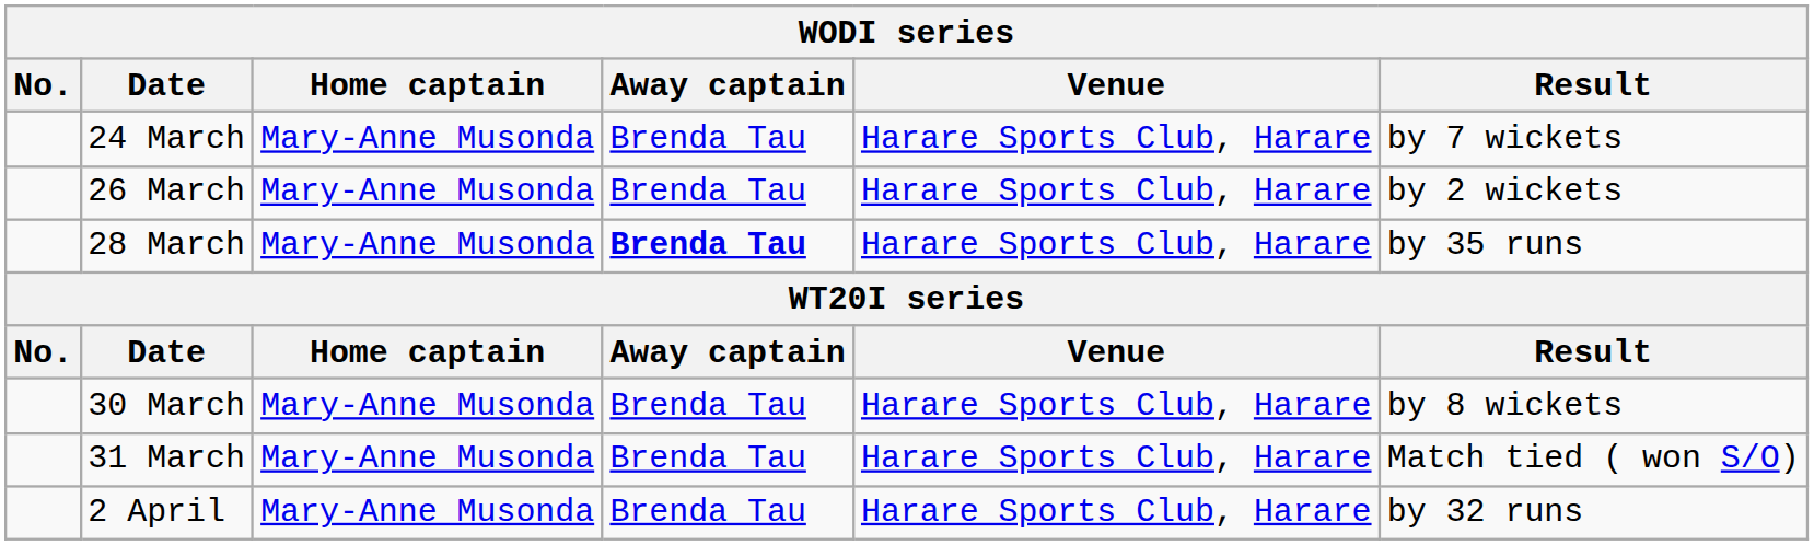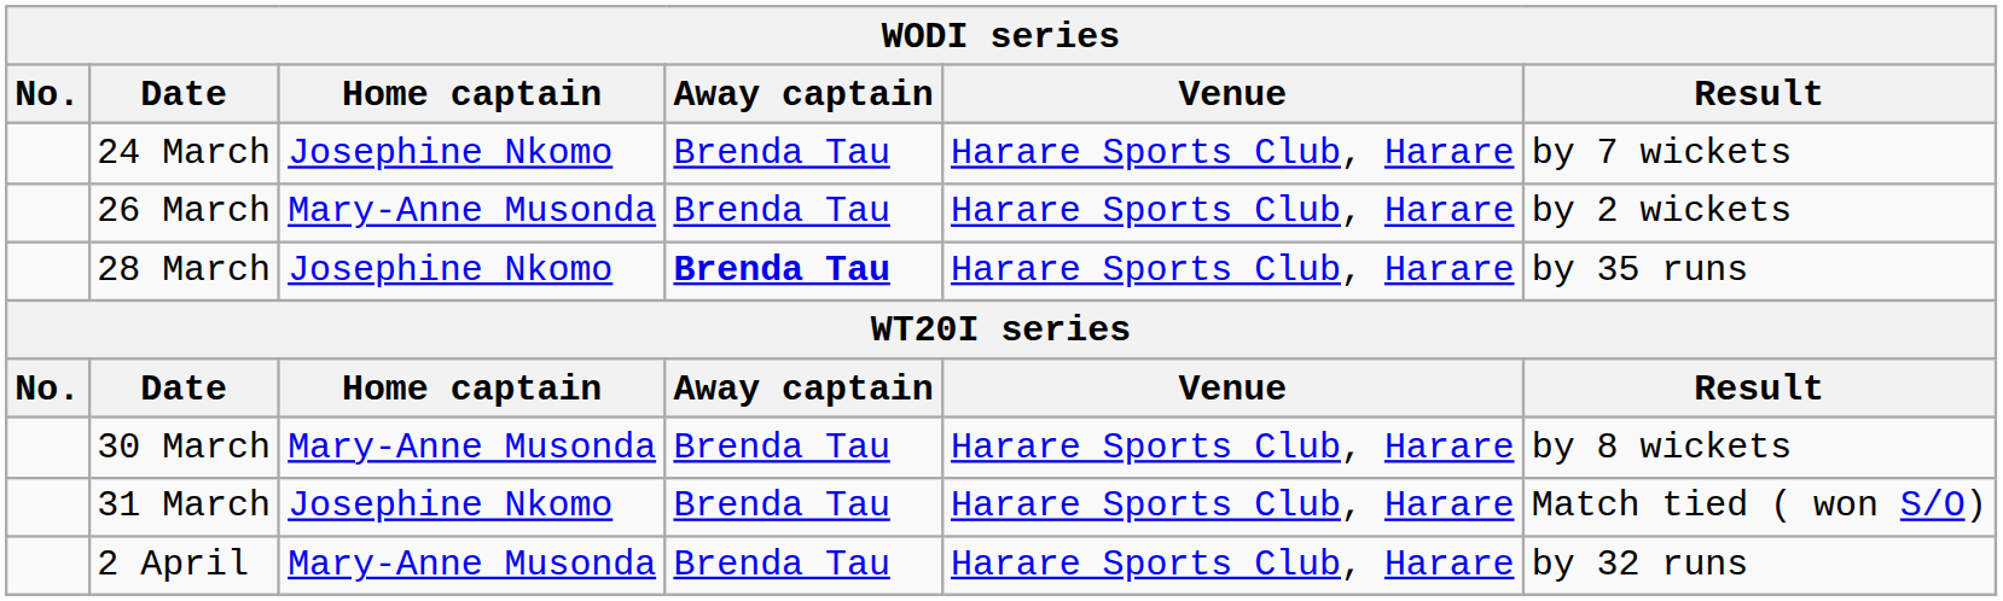 <table class="wikitable">
 <tr>
 <th colspan="9">WODI series</th>
 </tr>
 <tr>
 <th>No.</th>
 <th>Date</th>
 <th>Home captain</th>
 <th>Away captain</th>
 <th>Venue</th>
 <th>Result</th>
 </tr>
 <tr>
 <td></td>
 <td>24 March</td>
-<td><a href='#'>Mary-Anne Musonda</a></td>
+<td><a href='#'>Josephine Nkomo</a></td>
 <td><a href='#'>Brenda Tau</a></td>
 <td><a href='#'>Harare Sports Club</a>, <a href='#'>Harare</a></td>
 <td> by 7 wickets</td>
 </tr>
 <tr>
 <td></td>
 <td>26 March</td>
 <td><a href='#'>Mary-Anne Musonda</a></td>
 <td><a href='#'>Brenda Tau</a></td>
 <td><a href='#'>Harare Sports Club</a>, <a href='#'>Harare</a></td>
 <td> by 2 wickets</td>
 </tr>
 <tr>
 <td></td>
 <td>28 March</td>
-<td><a href='#'>Mary-Anne Musonda</a></td>
+<td><a href='#'>Josephine Nkomo</a></td>
 <td><strong><a href='#'>Brenda Tau</a></strong></td>
 <td><a href='#'>Harare Sports Club</a>, <a href='#'>Harare</a></td>
 <td> by 35 runs</td>
 </tr>
 <tr>
 <th colspan="9">WT20I series</th>
 </tr>
 <tr>
 <th>No.</th>
 <th>Date</th>
 <th>Home captain</th>
 <th>Away captain</th>
 <th>Venue</th>
 <th>Result</th>
 </tr>
 <tr>
 <td></td>
 <td>30 March</td>
 <td><a href='#'>Mary-Anne Musonda</a></td>
 <td><a href='#'>Brenda Tau</a></td>
 <td><a href='#'>Harare Sports Club</a>, <a href='#'>Harare</a></td>
 <td> by 8 wickets</td>
 </tr>
 <tr>
 <td></td>
 <td>31 March</td>
-<td><a href='#'>Mary-Anne Musonda</a></td>
+<td><a href='#'>Josephine Nkomo</a></td>
 <td><a href='#'>Brenda Tau</a></td>
 <td><a href='#'>Harare Sports Club</a>, <a href='#'>Harare</a></td>
 <td>Match tied ( won <a href='#'>S/O</a>)</td>
 </tr>
 <tr>
 <td></td>
 <td>2 April</td>
 <td><a href='#'>Mary-Anne Musonda</a></td>
 <td><a href='#'>Brenda Tau</a></td>
 <td><a href='#'>Harare Sports Club</a>, <a href='#'>Harare</a></td>
 <td> by 32 runs</td>
 </tr>
 </table>
